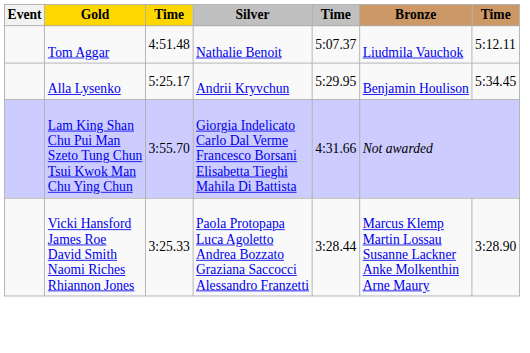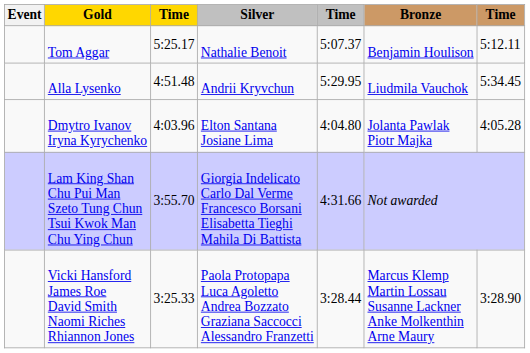 <table class="wikitable">
 <tr>
 <th>Event</th>
 <th style="text-align:center;background-color:gold;">Gold</th>
 <th style="text-align:center;background-color:gold;">Time</th>
 <th style="text-align:center;background-color:silver;">Silver</th>
 <th style="text-align:center;background-color:silver;">Time</th>
 <th style="text-align:center;background-color:#CC9966;">Bronze</th>
 <th style="text-align:center;background-color:#CC9966;">Time</th>
 </tr>
 <tr>
 <td><strong></strong></td>
 <td><br><a href='#'>Tom Aggar</a></td>
-<td>4:51.48</td>
+<td>5:25.17</td>
 <td><br><a href='#'>Nathalie Benoit</a></td>
 <td>5:07.37</td>
-<td><br><a href='#'>Liudmila Vauchok</a></td>
+<td><br><a href='#'>Benjamin Houlison</a></td>
 <td>5:12.11</td>
 </tr>
 <tr>
 <td><strong></strong></td>
 <td><br><a href='#'>Alla Lysenko</a></td>
-<td>5:25.17</td>
+<td>4:51.48</td>
 <td><br><a href='#'>Andrii Kryvchun</a></td>
 <td>5:29.95</td>
-<td><br><a href='#'>Benjamin Houlison</a></td>
+<td><br><a href='#'>Liudmila Vauchok</a></td>
 <td>5:34.45</td>
+</tr>
+<tr>
+<td><strong></strong></td>
+<td><br><a href='#'>Dmytro Ivanov</a><br><a href='#'>Iryna Kyrychenko</a></td>
+<td>4:03.96</td>
+<td><br><a href='#'>Elton Santana</a><br><a href='#'>Josiane Lima</a></td>
+<td>4:04.80</td>
+<td><br><a href='#'>Jolanta Pawlak</a><br><a href='#'>Piotr Majka</a></td>
+<td>4:05.28</td>
 </tr>
 <tr bgcolor=ccccff>
 <td><strong></strong></td>
 <td><br><a href='#'>Lam King Shan</a><br><a href='#'>Chu Pui Man</a><br><a href='#'>Szeto Tung Chun</a><br><a href='#'>Tsui Kwok Man</a><br><a href='#'>Chu Ying Chun</a></td>
 <td>3:55.70</td>
 <td><br><a href='#'>Giorgia Indelicato</a><br><a href='#'>Carlo Dal Verme</a><br><a href='#'>Francesco Borsani</a><br><a href='#'>Elisabetta Tieghi</a><br><a href='#'>Mahila Di Battista</a></td>
 <td>4:31.66</td>
 <td colspan=2><em>Not awarded</em></td>
 </tr>
 <tr>
 <td><strong></strong></td>
 <td><br><a href='#'>Vicki Hansford</a><br><a href='#'>James Roe</a><br><a href='#'>David Smith</a><br><a href='#'>Naomi Riches</a><br><a href='#'>Rhiannon Jones</a></td>
 <td>3:25.33</td>
 <td><br><a href='#'>Paola Protopapa</a><br><a href='#'>Luca Agoletto</a><br><a href='#'>Andrea Bozzato</a><br><a href='#'>Graziana Saccocci</a><br><a href='#'>Alessandro Franzetti</a></td>
 <td>3:28.44</td>
 <td><br><a href='#'>Marcus Klemp</a><br><a href='#'>Martin Lossau</a><br><a href='#'>Susanne Lackner</a><br><a href='#'>Anke Molkenthin</a><br><a href='#'>Arne Maury</a></td>
 <td>3:28.90</td>
 </tr>
 </table>
